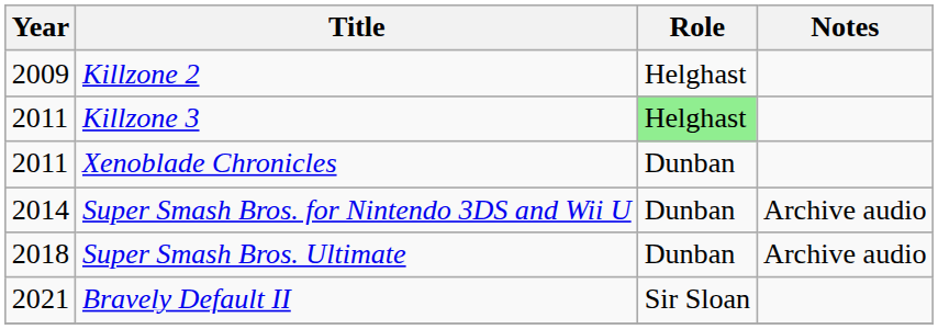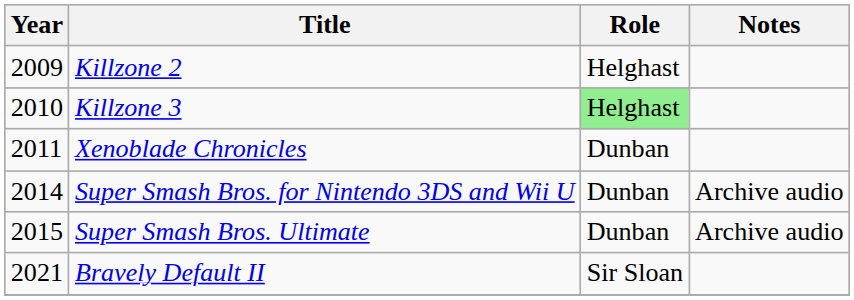 <table class="wikitable sortable">
 <tr>
 <th>Year</th>
 <th>Title</th>
 <th>Role</th>
 <th>Notes</th>
 </tr>
 <tr>
 <td>2009</td>
 <td><em><a href='#'>Killzone 2</a></em></td>
 <td>Helghast</td>
 <td></td>
 </tr>
 <tr>
-<td>2011</td>
+<td>2010</td>
 <td><em><a href='#'>Killzone 3</a></em></td>
 <td style="background: lightgreen;">Helghast</td>
 <td></td>
 </tr>
 <tr>
 <td>2011</td>
 <td><em><a href='#'>Xenoblade Chronicles</a></em></td>
 <td>Dunban</td>
 <td></td>
 </tr>
 <tr>
 <td>2014</td>
 <td><em><a href='#'>Super Smash Bros. for Nintendo 3DS and Wii U</a></em></td>
 <td>Dunban</td>
 <td>Archive audio</td>
 </tr>
 <tr>
-<td>2018</td>
+<td>2015</td>
 <td><em><a href='#'>Super Smash Bros. Ultimate</a></em></td>
 <td>Dunban</td>
 <td>Archive audio</td>
 </tr>
 <tr>
 <td>2021</td>
 <td><em><a href='#'>Bravely Default II</a></em></td>
 <td>Sir Sloan</td>
 <td></td>
 </tr>
 <tr>
 </tr>
 </table>
